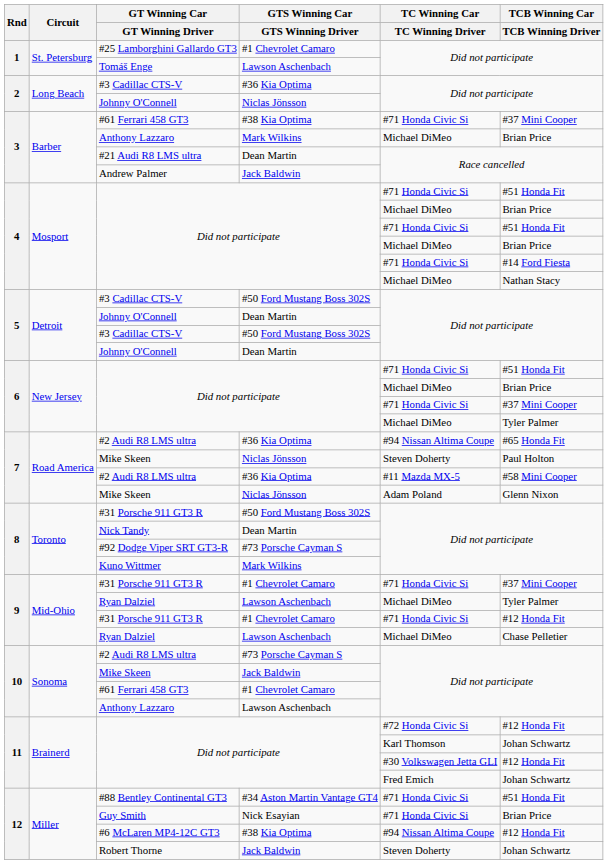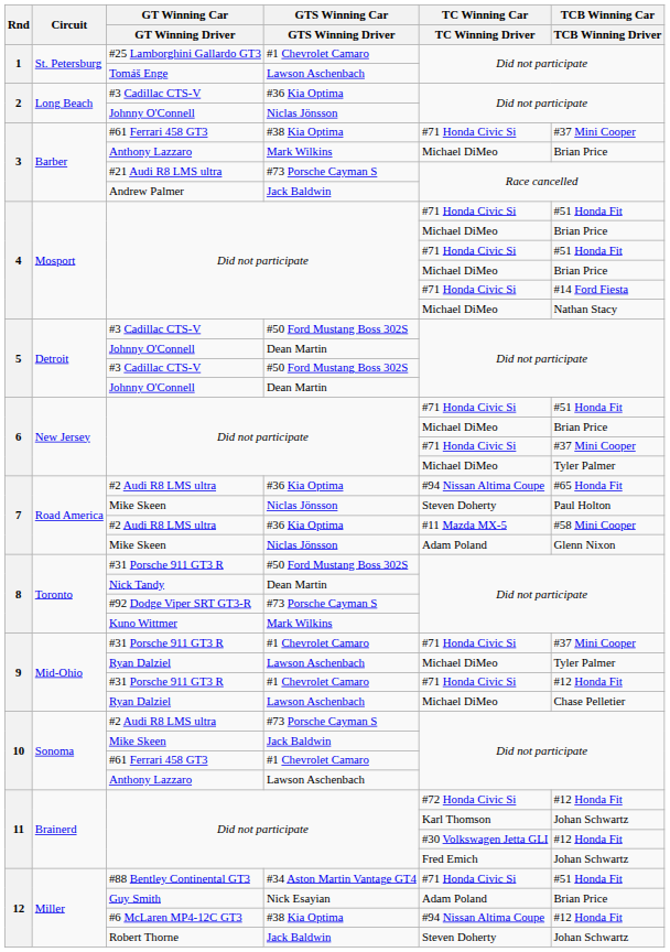 <table class="wikitable" style="font-size: 90%;">
 <tr>
 <th rowspan=2>Rnd</th>
 <th rowspan=2>Circuit</th>
 <th>GT Winning Car</th>
 <th>GTS Winning Car</th>
 <th>TC Winning Car</th>
 <th>TCB Winning Car</th>
 </tr>
 <tr>
 <th>GT Winning Driver</th>
 <th>GTS Winning Driver</th>
 <th>TC Winning Driver</th>
 <th>TCB Winning Driver</th>
 </tr>
 <tr>
 <th rowspan=2>1</th>
 <td rowspan=2><a href='#'>St. Petersburg</a></td>
 <td>#25 <a href='#'>Lamborghini Gallardo GT3</a></td>
 <td>#1 <a href='#'>Chevrolet Camaro</a></td>
 <td rowspan=2 colspan=2 align=center><em>Did not participate</em></td>
 </tr>
 <tr>
 <td> <a href='#'>Tomáš Enge</a></td>
 <td> <a href='#'>Lawson Aschenbach</a></td>
 </tr>
 <tr>
 <th rowspan=2>2</th>
 <td rowspan=2><a href='#'>Long Beach</a></td>
 <td>#3 <a href='#'>Cadillac CTS-V</a></td>
 <td>#36 <a href='#'>Kia Optima</a></td>
 <td rowspan=2 colspan=2 align=center><em>Did not participate</em></td>
 </tr>
 <tr>
 <td> <a href='#'>Johnny O'Connell</a></td>
 <td> <a href='#'>Niclas Jönsson</a></td>
 </tr>
 <tr>
 <th rowspan=4>3</th>
 <td rowspan=4><a href='#'>Barber</a></td>
 <td>#61 <a href='#'>Ferrari 458 GT3</a></td>
 <td>#38 <a href='#'>Kia Optima</a></td>
 <td>#71 <a href='#'>Honda Civic Si</a></td>
 <td>#37 <a href='#'>Mini Cooper</a></td>
 </tr>
 <tr>
 <td> <a href='#'>Anthony Lazzaro</a></td>
 <td> <a href='#'>Mark Wilkins</a></td>
 <td> Michael DiMeo</td>
 <td> Brian Price</td>
 </tr>
 <tr>
 <td>#21 <a href='#'>Audi R8 LMS ultra</a></td>
-<td> Dean Martin</td>
+<td>#73 <a href='#'>Porsche Cayman S</a></td>
 <td rowspan=2 colspan=2 align=center><em>Race cancelled</em></td>
 </tr>
 <tr>
 <td> Andrew Palmer</td>
 <td> <a href='#'>Jack Baldwin</a></td>
 </tr>
 <tr>
 <th rowspan=6>4</th>
 <td rowspan=6><a href='#'>Mosport</a></td>
 <td rowspan=6 colspan=2 align=center><em>Did not participate</em></td>
 <td>#71 <a href='#'>Honda Civic Si</a></td>
 <td>#51 <a href='#'>Honda Fit</a></td>
 </tr>
 <tr>
 <td> Michael DiMeo</td>
 <td> Brian Price</td>
 </tr>
 <tr>
 <td>#71 <a href='#'>Honda Civic Si</a></td>
 <td>#51 <a href='#'>Honda Fit</a></td>
 </tr>
 <tr>
 <td> Michael DiMeo</td>
 <td> Brian Price</td>
 </tr>
 <tr>
 <td>#71 <a href='#'>Honda Civic Si</a></td>
 <td>#14 <a href='#'>Ford Fiesta</a></td>
 </tr>
 <tr>
 <td> Michael DiMeo</td>
 <td> Nathan Stacy</td>
 </tr>
 <tr>
 <th rowspan=4>5</th>
 <td rowspan=4><a href='#'>Detroit</a></td>
 <td>#3 <a href='#'>Cadillac CTS-V</a></td>
 <td>#50 <a href='#'>Ford Mustang Boss 302S</a></td>
 <td rowspan=4 colspan=2 align=center><em>Did not participate</em></td>
 </tr>
 <tr>
 <td> <a href='#'>Johnny O'Connell</a></td>
 <td> Dean Martin</td>
 </tr>
 <tr>
 <td>#3 <a href='#'>Cadillac CTS-V</a></td>
 <td>#50 <a href='#'>Ford Mustang Boss 302S</a></td>
 </tr>
 <tr>
 <td> <a href='#'>Johnny O'Connell</a></td>
 <td> Dean Martin</td>
 </tr>
 <tr>
 <th rowspan=4>6</th>
 <td rowspan=4><a href='#'>New Jersey</a></td>
 <td rowspan=4 colspan=2 align=center><em>Did not participate</em></td>
 <td>#71 <a href='#'>Honda Civic Si</a></td>
 <td>#51 <a href='#'>Honda Fit</a></td>
 </tr>
 <tr>
 <td> Michael DiMeo</td>
 <td> Brian Price</td>
 </tr>
 <tr>
 <td>#71 <a href='#'>Honda Civic Si</a></td>
 <td>#37 <a href='#'>Mini Cooper</a></td>
 </tr>
 <tr>
 <td> Michael DiMeo</td>
 <td> Tyler Palmer</td>
 </tr>
 <tr>
 <th rowspan=4>7</th>
 <td rowspan=4><a href='#'>Road America</a></td>
 <td>#2 <a href='#'>Audi R8 LMS ultra</a></td>
 <td>#36 <a href='#'>Kia Optima</a></td>
 <td>#94 <a href='#'>Nissan Altima Coupe</a></td>
 <td>#65 <a href='#'>Honda Fit</a></td>
 </tr>
 <tr>
 <td> Mike Skeen</td>
 <td> <a href='#'>Niclas Jönsson</a></td>
 <td> Steven Doherty</td>
 <td> Paul Holton</td>
 </tr>
 <tr>
 <td>#2 <a href='#'>Audi R8 LMS ultra</a></td>
 <td>#36 <a href='#'>Kia Optima</a></td>
 <td>#11 <a href='#'>Mazda MX-5</a></td>
 <td>#58 <a href='#'>Mini Cooper</a></td>
 </tr>
 <tr>
 <td> Mike Skeen</td>
 <td> <a href='#'>Niclas Jönsson</a></td>
 <td> Adam Poland</td>
 <td> Glenn Nixon</td>
 </tr>
 <tr>
 <th rowspan=4>8</th>
 <td rowspan=4><a href='#'>Toronto</a></td>
 <td>#31 <a href='#'>Porsche 911 GT3 R</a></td>
 <td>#50 <a href='#'>Ford Mustang Boss 302S</a></td>
 <td rowspan=4 colspan=2 align=center><em>Did not participate</em></td>
 </tr>
 <tr>
 <td> <a href='#'>Nick Tandy</a></td>
 <td> Dean Martin</td>
 </tr>
 <tr>
 <td>#92 <a href='#'>Dodge Viper SRT GT3-R</a></td>
 <td>#73 <a href='#'>Porsche Cayman S</a></td>
 </tr>
 <tr>
 <td> <a href='#'>Kuno Wittmer</a></td>
 <td> <a href='#'>Mark Wilkins</a></td>
 </tr>
 <tr>
 <th rowspan=4>9</th>
 <td rowspan=4><a href='#'>Mid-Ohio</a></td>
 <td>#31 <a href='#'>Porsche 911 GT3 R</a></td>
 <td>#1 <a href='#'>Chevrolet Camaro</a></td>
 <td>#71 <a href='#'>Honda Civic Si</a></td>
 <td>#37 <a href='#'>Mini Cooper</a></td>
 </tr>
 <tr>
 <td> <a href='#'>Ryan Dalziel</a></td>
 <td> <a href='#'>Lawson Aschenbach</a></td>
 <td> Michael DiMeo</td>
 <td> Tyler Palmer</td>
 </tr>
 <tr>
 <td>#31 <a href='#'>Porsche 911 GT3 R</a></td>
 <td>#1 <a href='#'>Chevrolet Camaro</a></td>
 <td>#71 <a href='#'>Honda Civic Si</a></td>
 <td>#12 <a href='#'>Honda Fit</a></td>
 </tr>
 <tr>
 <td> <a href='#'>Ryan Dalziel</a></td>
 <td> <a href='#'>Lawson Aschenbach</a></td>
 <td> Michael DiMeo</td>
 <td> Chase Pelletier</td>
 </tr>
 <tr>
 <th rowspan=4>10</th>
 <td rowspan=4><a href='#'>Sonoma</a></td>
 <td>#2 <a href='#'>Audi R8 LMS ultra</a></td>
 <td>#73 <a href='#'>Porsche Cayman S</a></td>
 <td rowspan=4 colspan=2 align=center><em>Did not participate</em></td>
 </tr>
 <tr>
 <td> <a href='#'>Mike Skeen</a></td>
 <td> <a href='#'>Jack Baldwin</a></td>
 </tr>
 <tr>
 <td>#61 <a href='#'>Ferrari 458 GT3</a></td>
 <td>#1 <a href='#'>Chevrolet Camaro</a></td>
 </tr>
 <tr>
 <td> <a href='#'>Anthony Lazzaro</a></td>
 <td> Lawson Aschenbach</td>
 </tr>
 <tr>
 <th rowspan=4>11</th>
 <td rowspan=4><a href='#'>Brainerd</a></td>
 <td rowspan=4 colspan=2 align=center><em>Did not participate</em></td>
 <td>#72 <a href='#'>Honda Civic Si</a></td>
 <td>#12 <a href='#'>Honda Fit</a></td>
 </tr>
 <tr>
 <td> Karl Thomson</td>
 <td> Johan Schwartz</td>
 </tr>
 <tr>
 <td>#30 <a href='#'>Volkswagen Jetta GLI</a></td>
 <td>#12 <a href='#'>Honda Fit</a></td>
 </tr>
 <tr>
 <td> Fred Emich</td>
 <td> Johan Schwartz</td>
 </tr>
 <tr>
 <th rowspan=4>12</th>
 <td rowspan=4><a href='#'>Miller</a></td>
 <td>#88 <a href='#'>Bentley Continental GT3</a></td>
 <td>#34 <a href='#'>Aston Martin Vantage GT4</a></td>
 <td>#71 <a href='#'>Honda Civic Si</a></td>
 <td>#51 <a href='#'>Honda Fit</a></td>
 </tr>
 <tr>
 <td> <a href='#'>Guy Smith</a></td>
 <td> Nick Esayian</td>
-<td>#71 <a href='#'>Honda Civic Si</a></td>
+<td> Adam Poland</td>
 <td> Brian Price</td>
 </tr>
 <tr>
 <td>#6 <a href='#'>McLaren MP4-12C GT3</a></td>
 <td>#38 <a href='#'>Kia Optima</a></td>
 <td>#94 <a href='#'>Nissan Altima Coupe</a></td>
 <td>#12 <a href='#'>Honda Fit</a></td>
 </tr>
 <tr>
 <td> Robert Thorne</td>
 <td> <a href='#'>Jack Baldwin</a></td>
 <td> Steven Doherty</td>
 <td> Johan Schwartz</td>
 </tr>
 </table>
